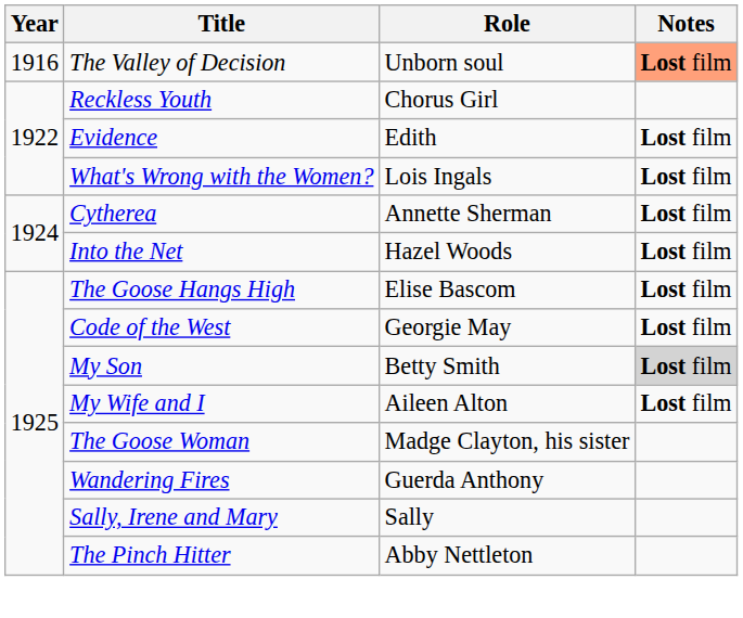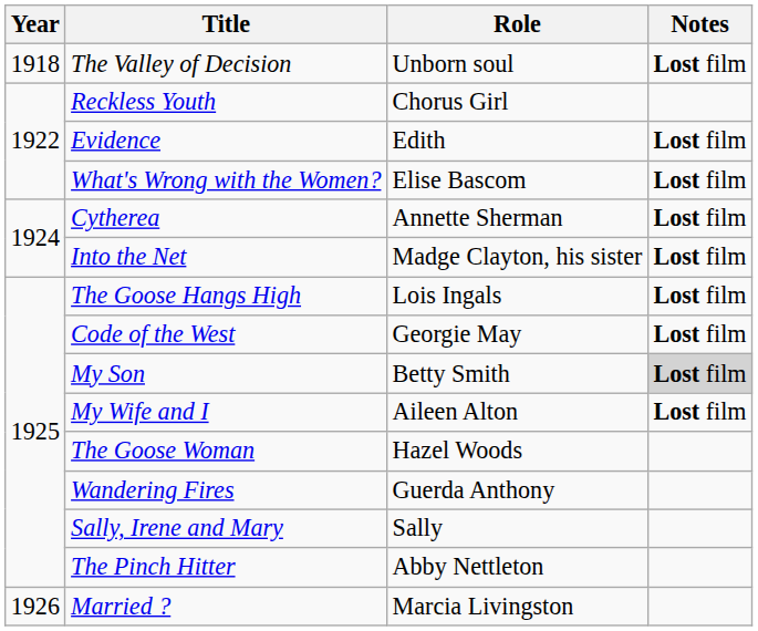 <table class="wikitable sortable">
 <tr>
 <th>Year</th>
 <th>Title</th>
 <th>Role</th>
 <th class="unsortable">Notes</th>
 </tr>
 <tr>
-<td>1916</td>
+<td>1918</td>
 <td><em>The Valley of Decision</em></td>
 <td>Unborn soul</td>
-<td style="background: lightsalmon;"><strong>Lost</strong> film</td>
+<td><strong>Lost</strong> film</td>
 </tr>
 <tr>
 <td rowspan=3>1922</td>
 <td><em><a href='#'>Reckless Youth</a></em></td>
 <td>Chorus Girl</td>
 <td></td>
 </tr>
 <tr>
 <td><em><a href='#'>Evidence</a></em></td>
 <td>Edith</td>
 <td><strong>Lost</strong> film</td>
 </tr>
 <tr>
 <td><em><a href='#'>What's Wrong with the Women?</a></em></td>
-<td>Lois Ingals</td>
+<td>Elise Bascom</td>
 <td><strong>Lost</strong> film</td>
 </tr>
 <tr>
 <td rowspan=2>1924</td>
 <td><em><a href='#'>Cytherea</a></em></td>
 <td>Annette Sherman</td>
 <td><strong>Lost</strong> film</td>
 </tr>
 <tr>
 <td><em><a href='#'>Into the Net</a></em></td>
-<td>Hazel Woods</td>
+<td>Madge Clayton, his sister</td>
 <td><strong>Lost</strong> film</td>
 </tr>
 <tr>
 <td rowspan=8>1925</td>
 <td><em><a href='#'>The Goose Hangs High</a></em></td>
-<td>Elise Bascom</td>
+<td>Lois Ingals</td>
 <td><strong>Lost</strong> film</td>
 </tr>
 <tr>
 <td><em><a href='#'>Code of the West</a></em></td>
 <td>Georgie May</td>
 <td><strong>Lost</strong> film</td>
 </tr>
 <tr>
 <td><em><a href='#'>My Son</a></em></td>
 <td>Betty Smith</td>
 <td style="background: lightgrey;"><strong>Lost</strong> film</td>
 </tr>
 <tr>
 <td><em><a href='#'>My Wife and I</a></em></td>
 <td>Aileen Alton</td>
 <td><strong>Lost</strong> film</td>
 </tr>
 <tr>
 <td><em><a href='#'>The Goose Woman</a></em></td>
-<td>Madge Clayton, his sister</td>
+<td>Hazel Woods</td>
 <td></td>
 </tr>
 <tr>
 <td><em><a href='#'>Wandering Fires</a></em></td>
 <td>Guerda Anthony</td>
 <td></td>
 </tr>
 <tr>
 <td><em><a href='#'>Sally, Irene and Mary</a></em></td>
 <td>Sally</td>
 <td></td>
 </tr>
 <tr>
 <td><em><a href='#'>The Pinch Hitter</a></em></td>
 <td>Abby Nettleton</td>
 <td></td>
 </tr>
+<tr>
+<td>1926</td>
+<td><em><a href='#'>Married ?</a></em></td>
+<td>Marcia Livingston</td>
+<td></td>
+</tr>
 </table>
